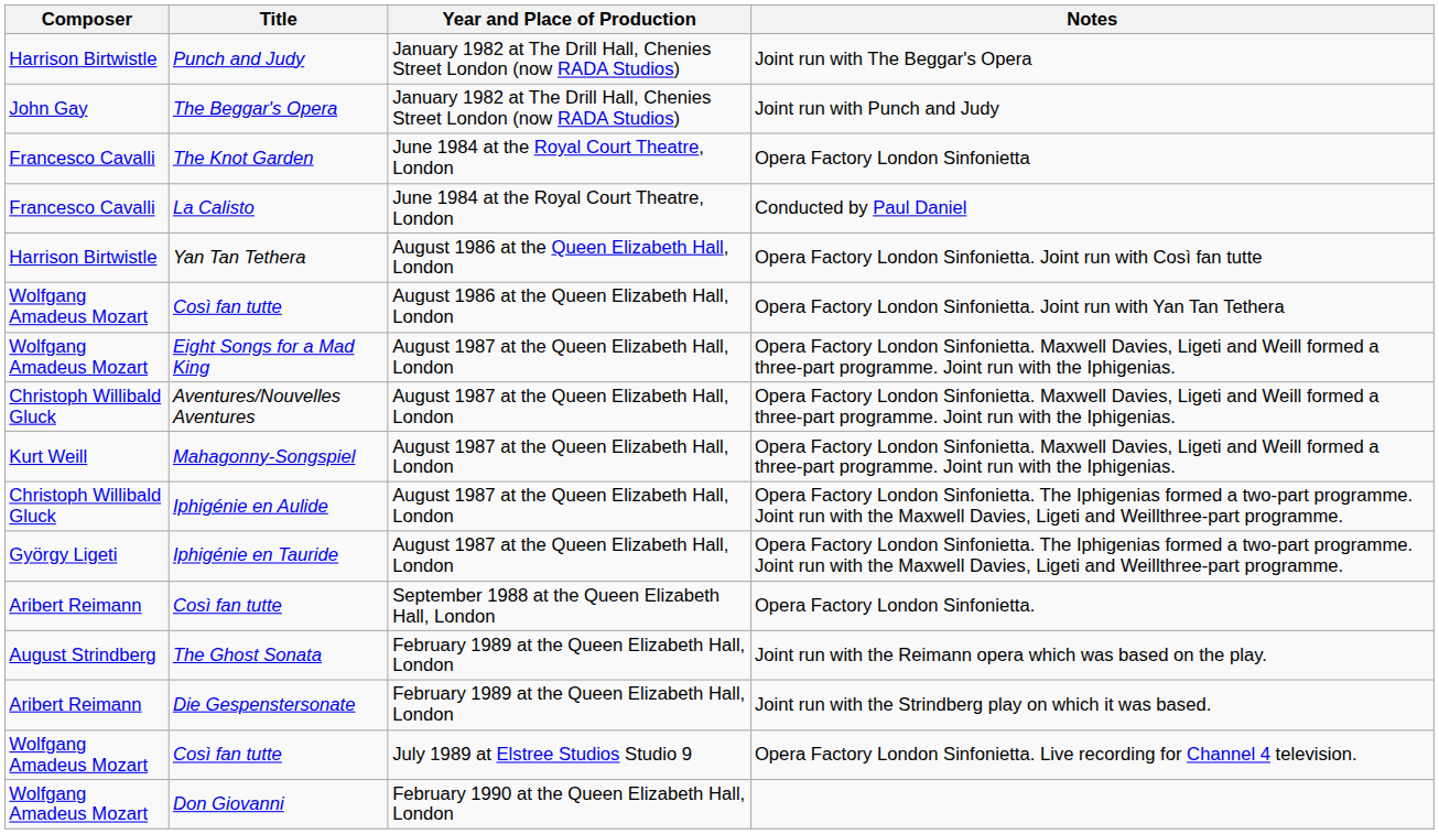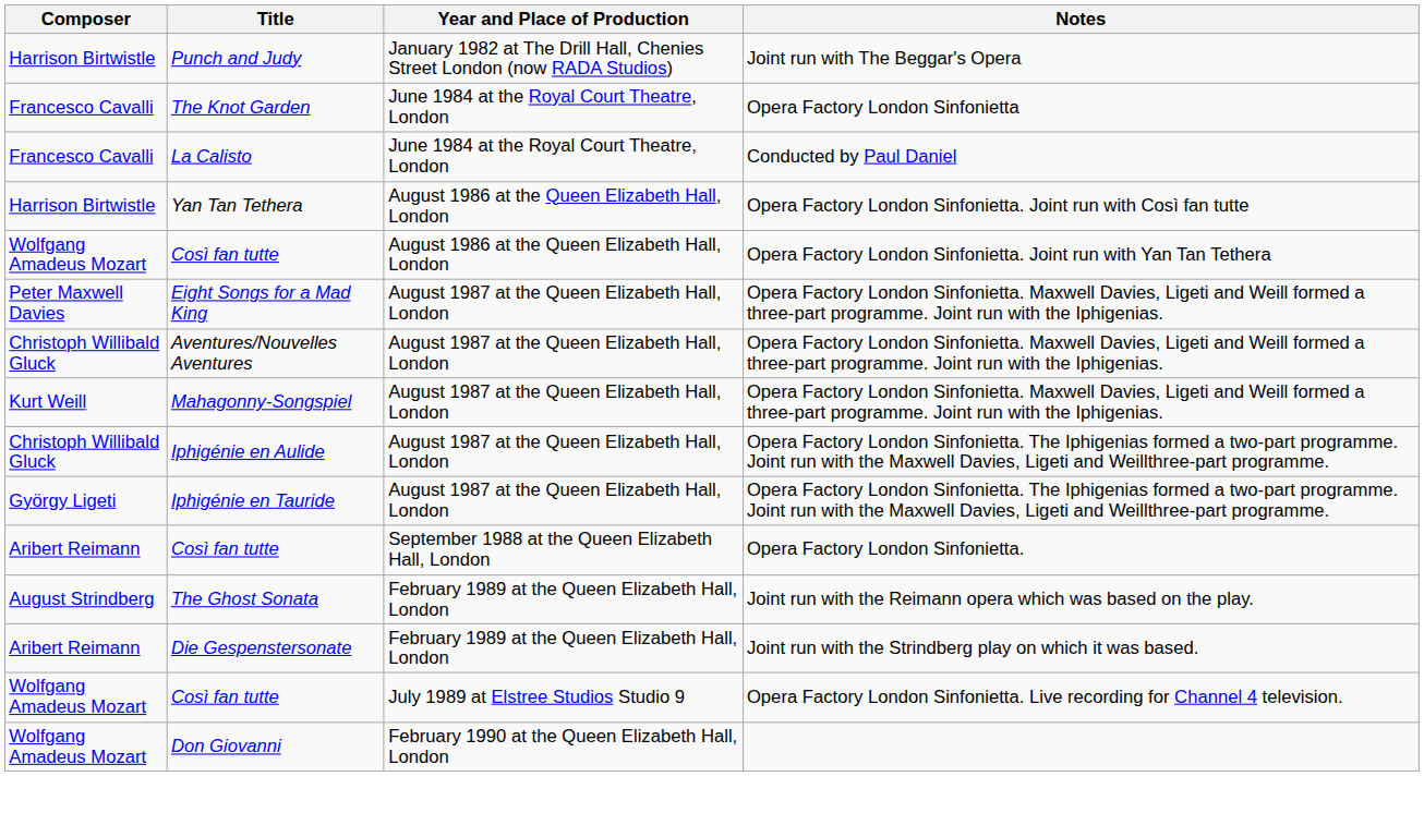 <table class="wikitable">
 <tr>
 <th align="left">Composer</th>
 <th align="left">Title</th>
 <th align="left">Year and Place of Production</th>
 <th align="left">Notes</th>
 </tr>
 <tr>
 <td align="left"><a href='#'>Harrison Birtwistle</a></td>
 <td align="left"><em><a href='#'>Punch and Judy</a></em></td>
 <td align="left">January 1982 at The Drill Hall, Chenies Street London (now <a href='#'>RADA Studios</a>)</td>
 <td align="left">Joint run with The Beggar's Opera</td>
-</tr>
-<tr>
-<td align="left"><a href='#'>John Gay</a></td>
-<td align="left"><em><a href='#'>The Beggar's Opera</a></em></td>
-<td align="left">January 1982 at The Drill Hall, Chenies Street London (now <a href='#'>RADA Studios</a>)</td>
-<td align="left">Joint run with Punch and Judy</td>
 </tr>
 <tr>
 <td align="left"><a href='#'>Francesco Cavalli</a></td>
 <td align="left"><em><a href='#'>The Knot Garden</a></em></td>
 <td align="left">June 1984 at the <a href='#'>Royal Court Theatre</a>, London</td>
 <td align="left">Opera Factory London Sinfonietta</td>
 </tr>
 <tr>
 <td align="left"><a href='#'>Francesco Cavalli</a></td>
 <td align="left"><em><a href='#'>La Calisto</a></em></td>
 <td align="left">June 1984 at the Royal Court Theatre, London</td>
 <td align="left">Conducted by <a href='#'>Paul Daniel</a></td>
 </tr>
 <tr>
 <td align="left"><a href='#'>Harrison Birtwistle</a></td>
 <td align="left"><em>Yan Tan Tethera</em></td>
 <td align="left">August 1986 at the <a href='#'>Queen Elizabeth Hall</a>, London</td>
 <td align="left">Opera Factory London Sinfonietta. Joint run with Così fan tutte</td>
 </tr>
 <tr>
 <td align="left"><a href='#'>Wolfgang Amadeus Mozart</a></td>
 <td align="left"><em><a href='#'>Così fan tutte</a></em></td>
 <td align="left">August 1986 at the Queen Elizabeth Hall, London</td>
 <td align="left">Opera Factory London Sinfonietta. Joint run with Yan Tan Tethera</td>
 </tr>
 <tr>
-<td align="left"><a href='#'>Wolfgang Amadeus Mozart</a></td>
+<td align="left"><a href='#'>Peter Maxwell Davies</a></td>
 <td align="left"><em><a href='#'>Eight Songs for a Mad King</a></em></td>
 <td align="left">August 1987 at the Queen Elizabeth Hall, London</td>
 <td align="left">Opera Factory London Sinfonietta. Maxwell Davies, Ligeti and Weill formed a three-part programme. Joint run with the Iphigenias.</td>
 </tr>
 <tr>
 <td align="left"><a href='#'>Christoph Willibald Gluck</a></td>
 <td align="left"><em>Aventures/Nouvelles Aventures</em></td>
 <td align="left">August 1987 at the Queen Elizabeth Hall, London</td>
 <td align="left">Opera Factory London Sinfonietta. Maxwell Davies, Ligeti and Weill formed a three-part programme. Joint run with the Iphigenias.</td>
 </tr>
 <tr>
 <td align="left"><a href='#'>Kurt Weill</a></td>
 <td align="left"><em><a href='#'>Mahagonny-Songspiel</a></em></td>
 <td align="left">August 1987 at the Queen Elizabeth Hall, London</td>
 <td align="left">Opera Factory London Sinfonietta. Maxwell Davies, Ligeti and Weill formed a three-part programme. Joint run with the Iphigenias.</td>
 </tr>
 <tr>
 <td align="left"><a href='#'>Christoph Willibald Gluck</a></td>
 <td align="left"><em><a href='#'>Iphigénie en Aulide</a></em></td>
 <td align="left">August 1987 at the Queen Elizabeth Hall, London</td>
 <td align="left">Opera Factory London Sinfonietta. The Iphigenias formed a two-part programme. Joint run with the Maxwell Davies, Ligeti and Weillthree-part programme.</td>
 </tr>
 <tr>
 <td align="left"><a href='#'>György Ligeti</a></td>
 <td align="left"><em><a href='#'>Iphigénie en Tauride</a></em></td>
 <td align="left">August 1987 at the Queen Elizabeth Hall, London</td>
 <td align="left">Opera Factory London Sinfonietta. The Iphigenias formed a two-part programme. Joint run with the Maxwell Davies, Ligeti and Weillthree-part programme.</td>
 </tr>
 <tr>
 <td align="left"><a href='#'>Aribert Reimann</a></td>
 <td align="left"><em><a href='#'>Così fan tutte</a></em></td>
 <td align="left">September 1988 at the Queen Elizabeth Hall, London</td>
 <td align="left">Opera Factory London Sinfonietta.</td>
 </tr>
 <tr>
 <td align="left"><a href='#'>August Strindberg</a></td>
 <td align="left"><em><a href='#'>The Ghost Sonata</a></em></td>
 <td align="left">February 1989 at the Queen Elizabeth Hall, London</td>
 <td align="left">Joint run with the Reimann opera which was based on the play.</td>
 </tr>
 <tr>
 <td align="left"><a href='#'>Aribert Reimann</a></td>
 <td align="left"><em><a href='#'>Die Gespenstersonate</a></em></td>
 <td align="left">February 1989 at the Queen Elizabeth Hall, London</td>
 <td align="left">Joint run with the Strindberg play on which it was based.</td>
 </tr>
 <tr>
 <td align="left"><a href='#'>Wolfgang Amadeus Mozart</a></td>
 <td align="left"><em><a href='#'>Così fan tutte</a></em></td>
 <td align="left">July 1989 at <a href='#'>Elstree Studios</a> Studio 9</td>
 <td align="left">Opera Factory London Sinfonietta. Live recording for <a href='#'>Channel 4</a> television.</td>
 </tr>
 <tr>
 <td align="left"><a href='#'>Wolfgang Amadeus Mozart</a></td>
 <td align="left"><em><a href='#'>Don Giovanni</a></em></td>
 <td align="left">February 1990 at the Queen Elizabeth Hall, London</td>
 <td align="left"></td>
 </tr>
 </table>
